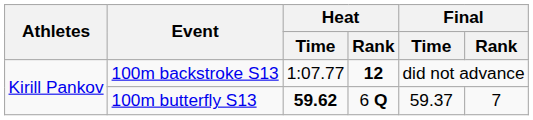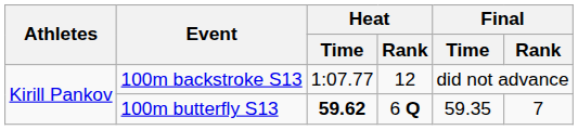 <table class=wikitable>
 <tr>
 <th rowspan="2">Athletes</th>
 <th rowspan="2">Event</th>
 <th colspan="2">Heat</th>
 <th colspan="2">Final</th>
 </tr>
 <tr>
 <th>Time</th>
 <th>Rank</th>
 <th>Time</th>
 <th>Rank</th>
 </tr>
 <tr align=center>
 <td align=left rowspan=2><a href='#'>Kirill Pankov</a></td>
 <td align=left><a href='#'>100m backstroke S13</a></td>
 <td>1:07.77</td>
-<td><strong>12</strong></td>
+<td>12</td>
 <td colspan=2>did not advance</td>
 </tr>
 <tr align=center>
 <td align=left><a href='#'>100m butterfly S13</a></td>
 <td><strong>59.62</strong></td>
 <td>6 <strong>Q</strong></td>
-<td>59.37</td>
+<td>59.35</td>
 <td>7</td>
 </tr>
 </table>
